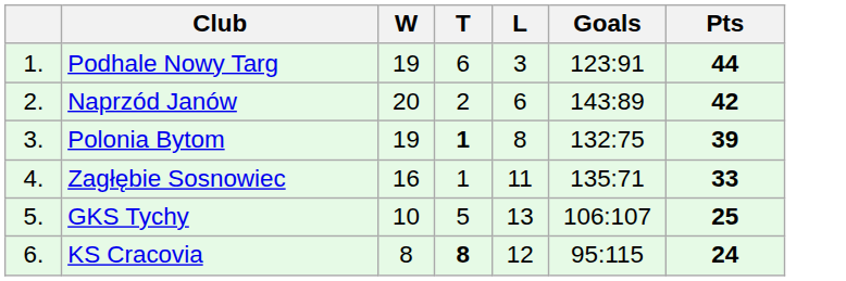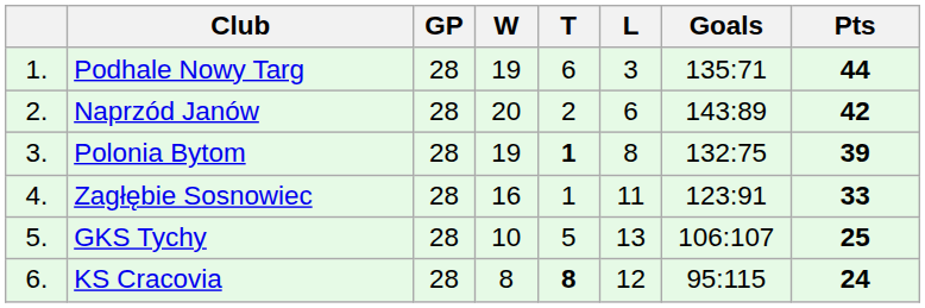 <table class="wikitable">
 <tr>
 <th width="30"></th>
 <th width="200">Club</th>
+<th width="30">GP</th>
 <th width="30">W</th>
 <th width="30">T</th>
 <th width="30">L</th>
 <th width="70">Goals</th>
 <th width="70">Pts</th>
 </tr>
 <tr bgcolor="#e6fae6" align="center">
 <td>1.</td>
 <td align="left"><a href='#'>Podhale Nowy Targ</a></td>
+<td>28</td>
 <td>19</td>
 <td>6</td>
 <td>3</td>
-<td>123:91</td>
+<td>135:71</td>
 <td><strong>44</strong></td>
 </tr>
 <tr bgcolor="#e6fae6" align="center">
 <td>2.</td>
 <td align="left"><a href='#'>Naprzód Janów</a></td>
+<td>28</td>
 <td>20</td>
 <td>2</td>
 <td>6</td>
 <td>143:89</td>
 <td><strong>42</strong></td>
 </tr>
 <tr bgcolor="#e6fae6" align="center">
 <td>3.</td>
 <td align="left"><a href='#'>Polonia Bytom</a></td>
+<td>28</td>
 <td>19</td>
 <td><strong>1</strong></td>
 <td>8</td>
 <td>132:75</td>
 <td><strong>39</strong></td>
 </tr>
 <tr bgcolor="#e6fae6" align="center">
 <td>4.</td>
 <td align="left"><a href='#'>Zagłębie Sosnowiec</a></td>
+<td>28</td>
 <td>16</td>
 <td>1</td>
 <td>11</td>
-<td>135:71</td>
+<td>123:91</td>
 <td><strong>33</strong></td>
 </tr>
 <tr bgcolor="#e6fae6" align="center">
 <td>5.</td>
 <td align="left"><a href='#'>GKS Tychy</a></td>
+<td>28</td>
 <td>10</td>
 <td>5</td>
 <td>13</td>
 <td>106:107</td>
 <td><strong>25</strong></td>
 </tr>
 <tr bgcolor="#e6fae6" align="center">
 <td>6.</td>
 <td align="left"><a href='#'>KS Cracovia</a></td>
+<td>28</td>
 <td>8</td>
 <td><strong>8</strong></td>
 <td>12</td>
 <td>95:115</td>
 <td><strong>24</strong></td>
 </tr>
 </table>
